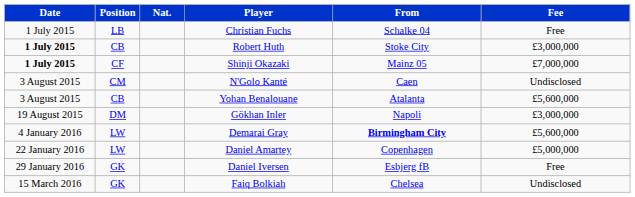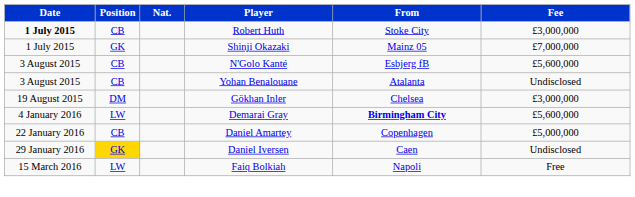 <table class="wikitable" style="text-align:center; font-size:90%; ">
 <tr>
 <th style="background:#03c; color:white; width:120px;">Date</th>
 <th style="background:#03c; color:white; width:55px;">Position</th>
 <th style="background:#03c; color:white; width:55px;">Nat.</th>
 <th style="background:#03c; color:white; width:200px;">Player</th>
 <th style="background:#03c; color:white; width:200px;">From</th>
 <th style="background:#03c; color:white; width:200px;">Fee</th>
 </tr>
 <tr>
-<td>1 July 2015</td>
-<td><a href='#'>LB</a></td>
-<td></td>
-<td><a href='#'>Christian Fuchs</a></td>
-<td> <a href='#'>Schalke 04</a></td>
-<td>Free</td>
-</tr>
-<tr>
 <td><strong>1 July 2015</strong></td>
 <td><a href='#'>CB</a></td>
 <td></td>
 <td><a href='#'>Robert Huth</a></td>
 <td> <a href='#'>Stoke City</a></td>
 <td>£3,000,000</td>
 </tr>
 <tr>
-<td><strong>1 July 2015</strong></td>
-<td><a href='#'>CF</a></td>
+<td>1 July 2015</td>
+<td><a href='#'>GK</a></td>
 <td></td>
 <td><a href='#'>Shinji Okazaki</a></td>
 <td> <a href='#'>Mainz 05</a></td>
 <td>£7,000,000</td>
 </tr>
 <tr>
 <td>3 August 2015</td>
-<td><a href='#'>CM</a></td>
+<td><a href='#'>CB</a></td>
 <td></td>
 <td><a href='#'>N'Golo Kanté</a></td>
-<td> <a href='#'>Caen</a></td>
-<td>Undisclosed</td>
+<td> <a href='#'>Esbjerg fB</a></td>
+<td>£5,600,000</td>
 </tr>
 <tr>
 <td>3 August 2015</td>
 <td><a href='#'>CB</a></td>
 <td></td>
 <td><a href='#'>Yohan Benalouane</a></td>
 <td> <a href='#'>Atalanta</a></td>
-<td>£5,600,000</td>
+<td>Undisclosed</td>
 </tr>
 <tr>
 <td>19 August 2015</td>
 <td><a href='#'>DM</a></td>
 <td></td>
 <td><a href='#'>Gökhan Inler</a></td>
-<td> <a href='#'>Napoli</a></td>
+<td> <a href='#'>Chelsea</a></td>
 <td>£3,000,000</td>
 </tr>
 <tr>
 <td>4 January 2016</td>
 <td><a href='#'>LW</a></td>
 <td></td>
 <td><a href='#'>Demarai Gray</a></td>
 <td><strong> <a href='#'>Birmingham City</a></strong></td>
 <td>£5,600,000</td>
 </tr>
 <tr>
 <td>22 January 2016</td>
-<td><a href='#'>LW</a></td>
+<td><a href='#'>CB</a></td>
 <td></td>
 <td><a href='#'>Daniel Amartey</a></td>
 <td> <a href='#'>Copenhagen</a></td>
 <td>£5,000,000</td>
 </tr>
 <tr>
 <td>29 January 2016</td>
-<td><a href='#'>GK</a></td>
+<td style="background: gold;"><a href='#'>GK</a></td>
 <td></td>
 <td><a href='#'>Daniel Iversen</a></td>
-<td> <a href='#'>Esbjerg fB</a></td>
-<td>Free</td>
+<td> <a href='#'>Caen</a></td>
+<td>Undisclosed</td>
 </tr>
 <tr>
 <td>15 March 2016</td>
-<td><a href='#'>GK</a></td>
+<td><a href='#'>LW</a></td>
 <td></td>
 <td><a href='#'>Faiq Bolkiah</a></td>
-<td> <a href='#'>Chelsea</a></td>
-<td>Undisclosed</td>
+<td> <a href='#'>Napoli</a></td>
+<td>Free</td>
 </tr>
 </table>
